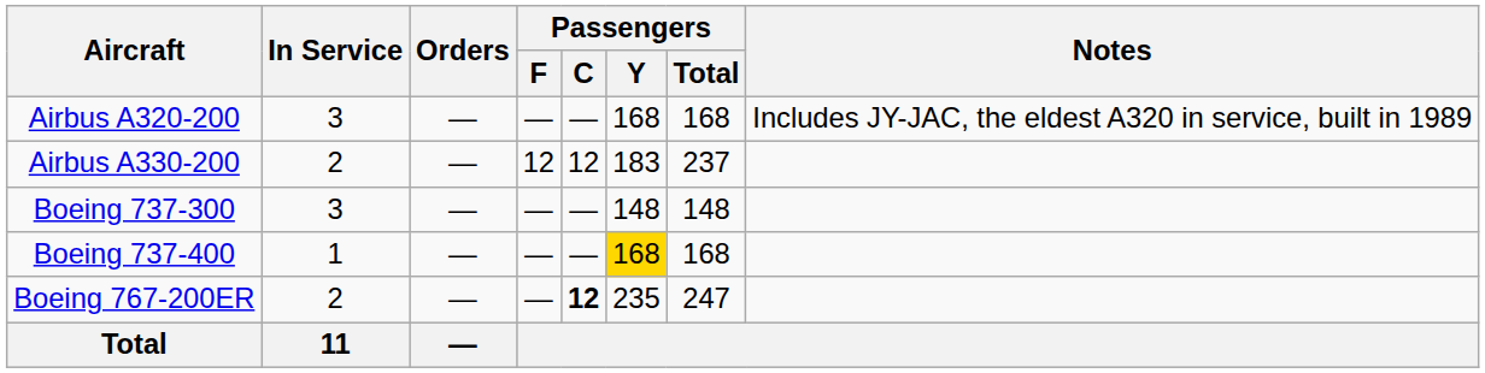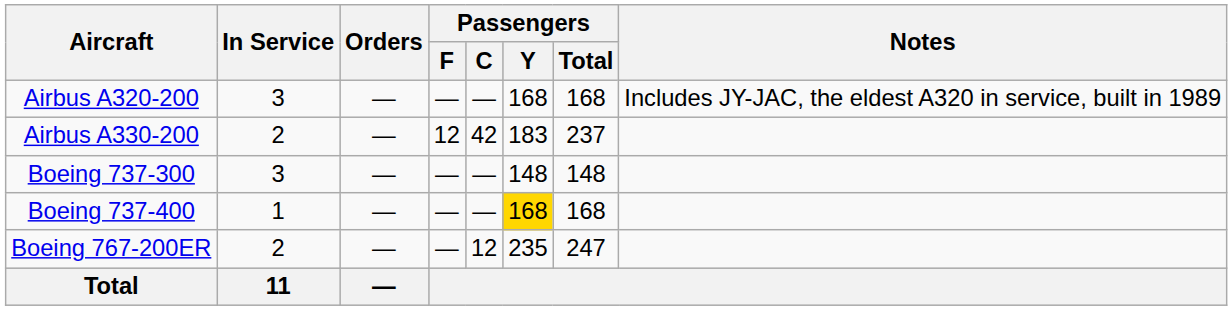 <table class="wikitable" style="border-collapse:collapse;text-align:center;margin:auto;">
 <tr>
 <th rowspan="2">Aircraft</th>
 <th rowspan="2">In Service</th>
 <th rowspan="2">Orders</th>
 <th colspan="4">Passengers</th>
 <th rowspan="2">Notes</th>
 </tr>
 <tr>
 <th><abbr>F</abbr></th>
 <th><abbr>C</abbr></th>
 <th><abbr>Y</abbr></th>
 <th>Total</th>
 </tr>
 <tr>
 <td><a href='#'>Airbus A320-200</a></td>
 <td>3</td>
 <td>—</td>
 <td>—</td>
 <td>—</td>
 <td>168</td>
 <td>168</td>
 <td>Includes JY-JAC, the eldest A320 in service, built in 1989</td>
 </tr>
 <tr>
 <td><a href='#'>Airbus A330-200</a></td>
 <td>2</td>
 <td>—</td>
 <td>12</td>
-<td>12</td>
+<td>42</td>
 <td>183</td>
 <td>237</td>
 <td></td>
 </tr>
 <tr>
 <td><a href='#'>Boeing 737-300</a></td>
 <td>3</td>
 <td>—</td>
 <td>—</td>
 <td>—</td>
 <td>148</td>
 <td>148</td>
 <td></td>
 </tr>
 <tr>
 <td><a href='#'>Boeing 737-400</a></td>
 <td>1</td>
 <td>—</td>
 <td>—</td>
 <td>—</td>
 <td style="background: gold;">168</td>
 <td>168</td>
 <td></td>
 </tr>
 <tr>
 <td><a href='#'>Boeing 767-200ER</a></td>
 <td>2</td>
 <td>—</td>
 <td>—</td>
-<td><strong>12</strong></td>
+<td>12</td>
 <td>235</td>
 <td>247</td>
 <td></td>
 </tr>
 <tr>
 <th>Total</th>
 <th>11</th>
 <th>—</th>
 <th colspan="5"></th>
 </tr>
 </table>
